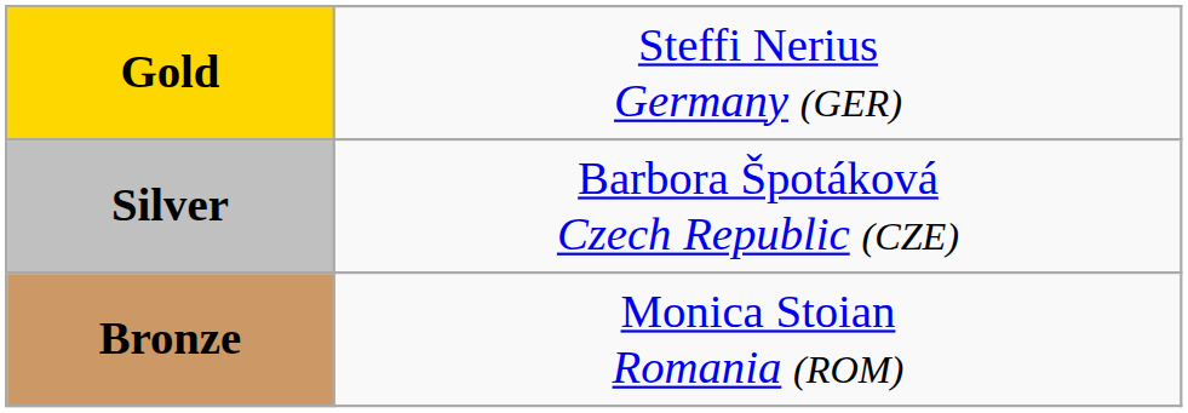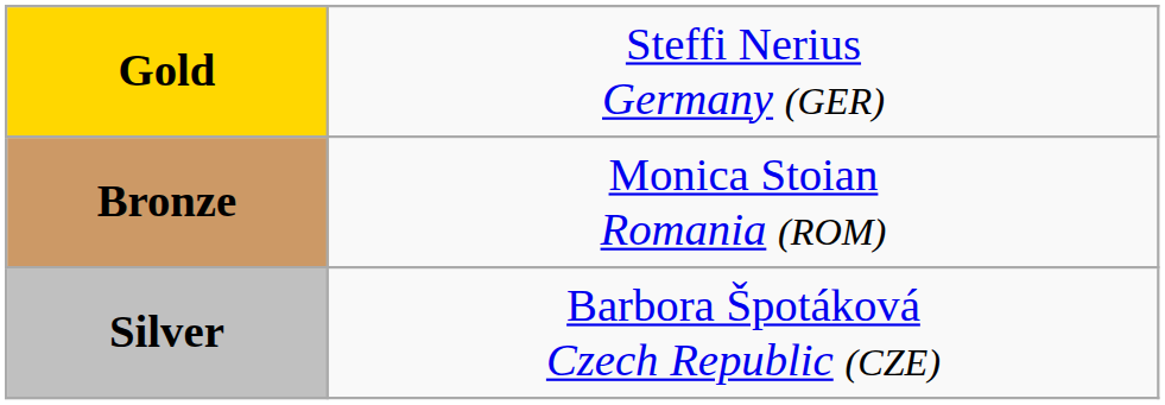 <table class="wikitable" style=" text-align:center; font-size:110%;" width="35%">
 <tr>
 <td bgcolor="gold"><strong>Gold</strong></td>
 <td> <a href='#'>Steffi Nerius</a><br><em><a href='#'>Germany</a> <small>(GER)</small></em></td>
 </tr>
 <tr>
+<td bgcolor="CC9966"><strong>Bronze</strong></td>
+<td> <a href='#'>Monica Stoian</a><br><em><a href='#'>Romania</a> <small>(ROM)</small></em></td>
+</tr>
+<tr>
 <td bgcolor="silver"><strong>Silver</strong></td>
 <td> <a href='#'>Barbora Špotáková</a><br><em><a href='#'>Czech Republic</a> <small>(CZE)</small></em></td>
 </tr>
-<tr>
-<td bgcolor="CC9966"><strong>Bronze</strong></td>
-<td> <a href='#'>Monica Stoian</a><br><em><a href='#'>Romania</a> <small>(ROM)</small></em></td>
-</tr>
 </table>
